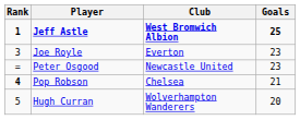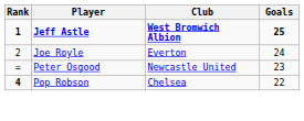 <table class="wikitable" style="text-align: left;">
 <tr>
 <th width=20>Rank</th>
 <th width=155>Player</th>
 <th width=155>Club</th>
 <th width=50>Goals</th>
 </tr>
 <tr>
 <td align=center><strong>1</strong></td>
 <td> <strong> <a href='#'>Jeff Astle</a> </strong></td>
 <td><strong> <a href='#'>West Bromwich Albion</a> </strong></td>
 <td align=center><strong>25</strong></td>
 </tr>
 <tr>
-<td align=center>3</td>
+<td align=center>2</td>
 <td> <a href='#'>Joe Royle</a></td>
 <td><a href='#'>Everton</a></td>
-<td align=center>23</td>
+<td align=center>24</td>
 </tr>
 <tr>
 <td align=center>=</td>
 <td> <a href='#'>Peter Osgood</a></td>
 <td><a href='#'>Newcastle United</a></td>
 <td align=center>23</td>
 </tr>
 <tr>
 <td align=center><strong>4</strong></td>
 <td> <a href='#'>Pop Robson</a></td>
 <td><a href='#'>Chelsea</a></td>
-<td align=center>21</td>
-</tr>
-<tr>
-<td align=center>5</td>
-<td> <a href='#'>Hugh Curran</a></td>
-<td><a href='#'>Wolverhampton Wanderers</a></td>
-<td align=center>20</td>
+<td align=center>22</td>
 </tr>
 </table>
